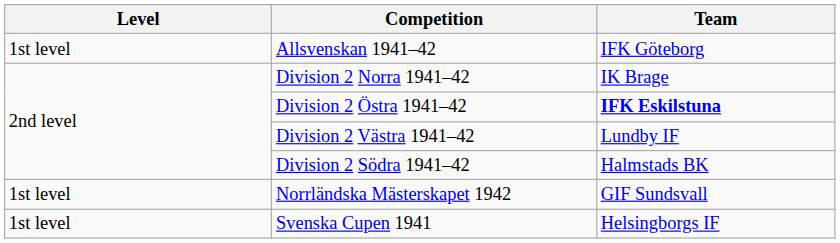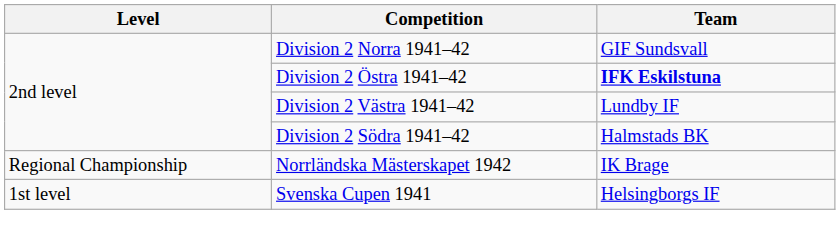 <table class="wikitable" style="text-align: left;">
 <tr>
 <th style="width: 225px;">Level</th>
 <th style="width: 275px;">Competition</th>
 <th style="width: 200px;">Team</th>
 </tr>
 <tr>
-<td>1st level</td>
-<td><a href='#'>Allsvenskan</a> 1941–42</td>
-<td><a href='#'>IFK Göteborg</a></td>
-</tr>
-<tr>
 <td rowspan=4>2nd level</td>
 <td><a href='#'>Division 2</a> <a href='#'>Norra</a> 1941–42</td>
-<td><a href='#'>IK Brage</a></td>
+<td><a href='#'>GIF Sundsvall</a></td>
 </tr>
 <tr>
 <td><a href='#'>Division 2</a> <a href='#'>Östra</a> 1941–42</td>
 <td><strong><a href='#'>IFK Eskilstuna</a></strong></td>
 </tr>
 <tr>
 <td><a href='#'>Division 2</a> <a href='#'>Västra</a> 1941–42</td>
 <td><a href='#'>Lundby IF</a></td>
 </tr>
 <tr>
 <td><a href='#'>Division 2</a> <a href='#'>Södra</a> 1941–42</td>
 <td><a href='#'>Halmstads BK</a></td>
 </tr>
 <tr>
-<td>1st level</td>
+<td>Regional Championship</td>
 <td><a href='#'>Norrländska Mästerskapet</a> 1942</td>
-<td><a href='#'>GIF Sundsvall</a></td>
+<td><a href='#'>IK Brage</a></td>
 </tr>
 <tr>
 <td>1st level</td>
 <td><a href='#'>Svenska Cupen</a> 1941</td>
 <td><a href='#'>Helsingborgs IF</a></td>
 </tr>
 </table>
